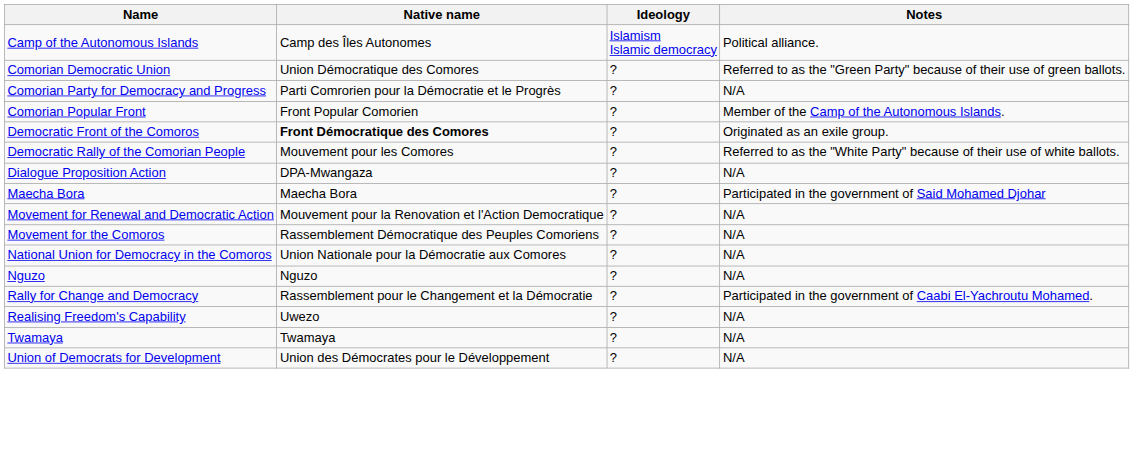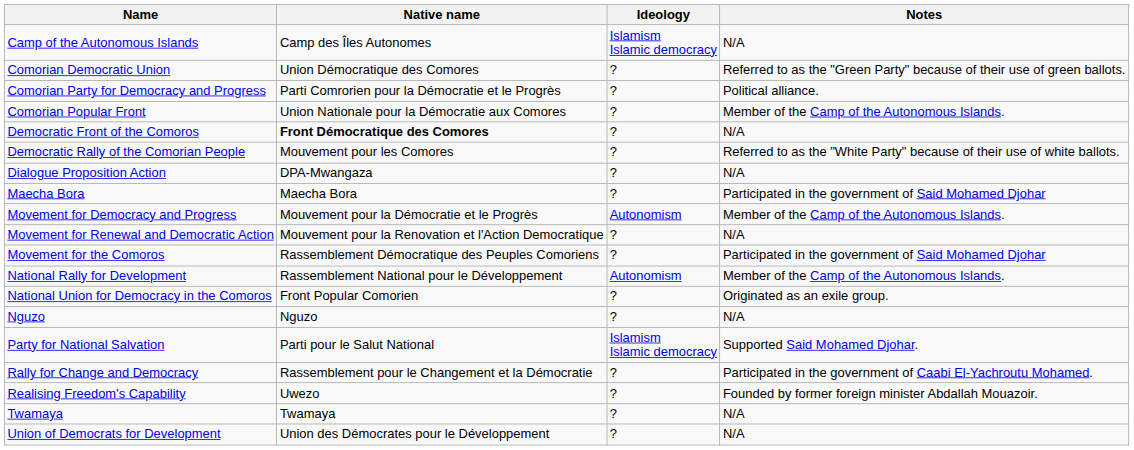 <table class="wikitable">
 <tr>
 <th>Name</th>
 <th>Native name</th>
 <th>Ideology</th>
 <th>Notes</th>
 </tr>
 <tr>
 <td><a href='#'>Camp of the Autonomous Islands</a></td>
 <td>Camp des Îles Autonomes</td>
 <td><a href='#'>Islamism</a><br><a href='#'>Islamic democracy</a></td>
-<td>Political alliance.</td>
+<td>N/A</td>
 </tr>
 <tr>
 <td><a href='#'>Comorian Democratic Union</a></td>
 <td>Union Démocratique des Comores</td>
 <td>?</td>
 <td>Referred to as the "Green Party" because of their use of green ballots.</td>
 </tr>
 <tr>
 <td><a href='#'>Comorian Party for Democracy and Progress</a></td>
 <td>Parti Comrorien pour la Démocratie et le Progrès</td>
 <td>?</td>
-<td>N/A</td>
+<td>Political alliance.</td>
 </tr>
 <tr>
 <td><a href='#'>Comorian Popular Front</a></td>
-<td>Front Popular Comorien</td>
+<td>Union Nationale pour la Démocratie aux Comores</td>
 <td>?</td>
 <td>Member of the <a href='#'>Camp of the Autonomous Islands</a>.</td>
 </tr>
 <tr>
 <td><a href='#'>Democratic Front of the Comoros</a></td>
 <td><strong>Front Démocratique des Comores</strong></td>
 <td>?</td>
-<td>Originated as an exile group.</td>
+<td>N/A</td>
 </tr>
 <tr>
 <td><a href='#'>Democratic Rally of the Comorian People</a></td>
 <td>Mouvement pour les Comores</td>
 <td>?</td>
 <td>Referred to as the "White Party" because of their use of white ballots.</td>
 </tr>
 <tr>
 <td><a href='#'>Dialogue Proposition Action</a></td>
 <td>DPA-Mwangaza</td>
 <td>?</td>
 <td>N/A</td>
 </tr>
 <tr>
 <td><a href='#'>Maecha Bora</a></td>
 <td>Maecha Bora</td>
 <td>?</td>
 <td>Participated in the government of <a href='#'>Said Mohamed Djohar</a></td>
 </tr>
 <tr>
+<td><a href='#'>Movement for Democracy and Progress</a></td>
+<td>Mouvement pour la Démocratie et le Progrès</td>
+<td><a href='#'>Autonomism</a></td>
+<td>Member of the <a href='#'>Camp of the Autonomous Islands</a>.</td>
+</tr>
+<tr>
 <td><a href='#'>Movement for Renewal and Democratic Action</a></td>
 <td>Mouvement pour la Renovation et l'Action Democratique</td>
 <td>?</td>
 <td>N/A</td>
 </tr>
 <tr>
 <td><a href='#'>Movement for the Comoros</a></td>
 <td>Rassemblement Démocratique des Peuples Comoriens</td>
 <td>?</td>
-<td>N/A</td>
+<td>Participated in the government of <a href='#'>Said Mohamed Djohar</a></td>
+</tr>
+<tr>
+<td><a href='#'>National Rally for Development</a></td>
+<td>Rassemblement National pour le Développement</td>
+<td><a href='#'>Autonomism</a></td>
+<td>Member of the <a href='#'>Camp of the Autonomous Islands</a>.</td>
 </tr>
 <tr>
 <td><a href='#'>National Union for Democracy in the Comoros</a></td>
-<td>Union Nationale pour la Démocratie aux Comores</td>
+<td>Front Popular Comorien</td>
 <td>?</td>
-<td>N/A</td>
+<td>Originated as an exile group.</td>
 </tr>
 <tr>
 <td><a href='#'>Nguzo</a></td>
 <td>Nguzo</td>
 <td>?</td>
 <td>N/A</td>
+</tr>
+<tr>
+<td><a href='#'>Party for National Salvation</a></td>
+<td>Parti pour le Salut National</td>
+<td><a href='#'>Islamism</a><br><a href='#'>Islamic democracy</a></td>
+<td>Supported <a href='#'>Said Mohamed Djohar</a>.</td>
 </tr>
 <tr>
 <td><a href='#'>Rally for Change and Democracy</a></td>
 <td>Rassemblement pour le Changement et la Démocratie</td>
 <td>?</td>
 <td>Participated in the government of <a href='#'>Caabi El-Yachroutu Mohamed</a>.</td>
 </tr>
 <tr>
 <td><a href='#'>Realising Freedom's Capability</a></td>
 <td>Uwezo</td>
 <td>?</td>
-<td>N/A</td>
+<td>Founded by former foreign minister Abdallah Mouazoir.</td>
 </tr>
 <tr>
 <td><a href='#'>Twamaya</a></td>
 <td>Twamaya</td>
 <td>?</td>
 <td>N/A</td>
 </tr>
 <tr>
 <td><a href='#'>Union of Democrats for Development</a></td>
 <td>Union des Démocrates pour le Développement</td>
 <td>?</td>
 <td>N/A</td>
 </tr>
 </table>
